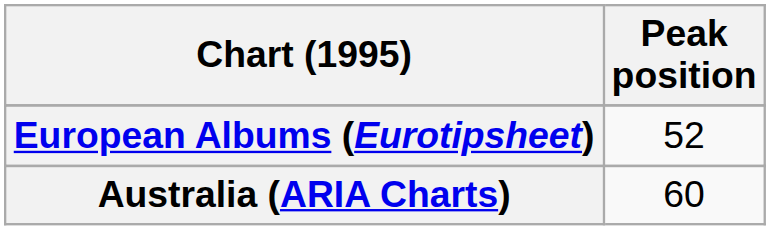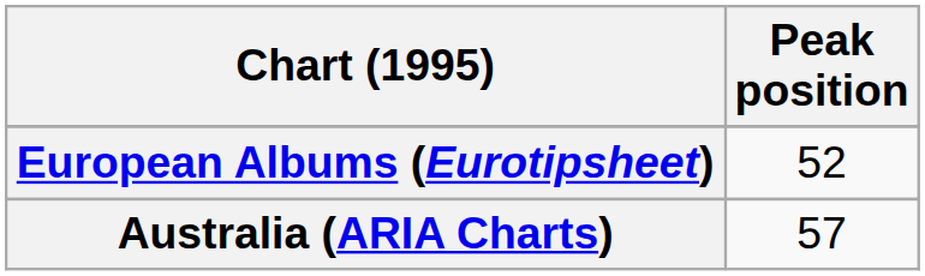 <table class="wikitable sortable plainrowheaders" style="text-align:center">
 <tr>
 <th scope="col">Chart (1995)</th>
 <th scope="col">Peak<br>position</th>
 </tr>
 <tr>
 </tr>
 <tr>
 </tr>
 <tr>
 </tr>
 <tr>
 </tr>
 <tr>
 <th scope="row"><a href='#'>European Albums</a> (<em><a href='#'>Eurotipsheet</a></em>)</th>
 <td style="text-align:center;">52</td>
 </tr>
 <tr>
 </tr>
 <tr>
 <th scope="row">Australia (<a href='#'>ARIA Charts</a>)</th>
-<td>60</td>
+<td>57</td>
 </tr>
 </table>
